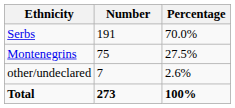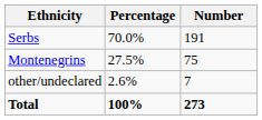 <table class="wikitable">
 <tr>
 <th width="100px">Ethnicity</th>
+<th width="80px">Percentage</th>
 <th width="80px">Number</th>
-<th width="80px">Percentage</th>
 </tr>
 <tr>
 <td><a href='#'>Serbs</a></td>
+<td>70.0%</td>
 <td>191</td>
-<td>70.0%</td>
 </tr>
 <tr>
 <td><a href='#'>Montenegrins</a></td>
+<td>27.5%</td>
 <td>75</td>
-<td>27.5%</td>
 </tr>
 <tr>
 <td>other/undeclared</td>
+<td>2.6%</td>
 <td>7</td>
-<td>2.6%</td>
 </tr>
 <tr>
 <td><strong>Total</strong></td>
+<td><strong>100%</strong></td>
 <td><strong>273</strong></td>
-<td><strong>100%</strong></td>
 </tr>
 </table>
